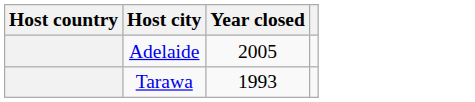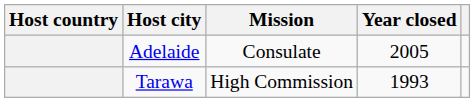 <table class="wikitable plainrowheaders" style="text-align:center;">
 <tr>
 <th scope="col">Host country</th>
 <th scope="col">Host city</th>
+<th scope="col">Mission</th>
 <th scope="col">Year closed</th>
 <th scope="col"></th>
 </tr>
 <tr>
 <th scope="row"></th>
 <td><a href='#'>Adelaide</a></td>
+<td>Consulate</td>
 <td>2005</td>
 <td></td>
 </tr>
 <tr>
 <th scope="row"></th>
 <td><a href='#'>Tarawa</a></td>
+<td>High Commission</td>
 <td>1993</td>
 <td></td>
 </tr>
 </table>
